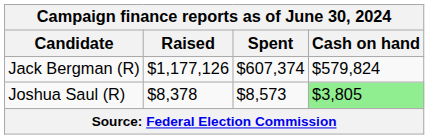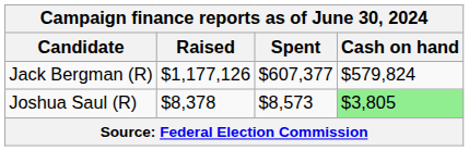 <table class="wikitable sortable">
 <tr>
 <th colspan=4>Campaign finance reports as of June 30, 2024</th>
 </tr>
 <tr style="text-align:center;">
 <th>Candidate</th>
 <th>Raised</th>
 <th>Spent</th>
 <th>Cash on hand</th>
 </tr>
 <tr>
 <td>Jack Bergman (R)</td>
 <td>$1,177,126</td>
-<td>$607,374</td>
+<td>$607,377</td>
 <td>$579,824</td>
 </tr>
 <tr>
 <td>Joshua Saul (R)</td>
 <td>$8,378</td>
 <td>$8,573</td>
 <td style="background: lightgreen;">$3,805</td>
 </tr>
 <tr>
 <th colspan="4"><small>Source: <a href='#'>Federal Election Commission</a></small></th>
 </tr>
 </table>
